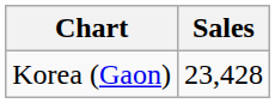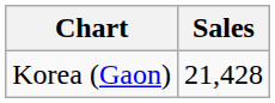 <table class="wikitable">
 <tr>
 <th>Chart</th>
 <th>Sales</th>
 </tr>
 <tr>
 <td>Korea (<a href='#'>Gaon</a>)</td>
-<td>23,428</td>
+<td>21,428</td>
 </tr>
 </table>
